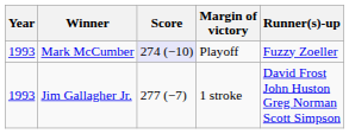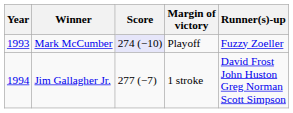 <table class="wikitable">
 <tr>
 <th>Year</th>
 <th>Winner</th>
 <th>Score</th>
 <th>Margin of<br>victory</th>
 <th>Runner(s)-up</th>
 </tr>
 <tr>
 <td><a href='#'>1993</a></td>
 <td> <a href='#'>Mark McCumber</a></td>
 <td style="background: lavender;">274 (−10)</td>
 <td>Playoff</td>
 <td> <a href='#'>Fuzzy Zoeller</a></td>
 </tr>
 <tr>
-<td><a href='#'>1993</a></td>
+<td><a href='#'>1994</a></td>
 <td> <a href='#'>Jim Gallagher Jr.</a></td>
 <td>277 (−7)</td>
 <td>1 stroke</td>
 <td> <a href='#'>David Frost</a><br> <a href='#'>John Huston</a><br> <a href='#'>Greg Norman</a><br> <a href='#'>Scott Simpson</a></td>
 </tr>
 </table>
